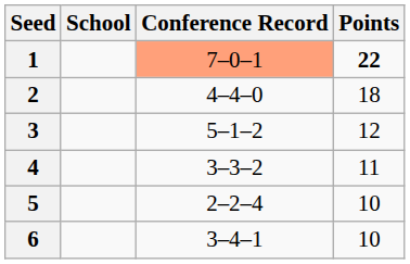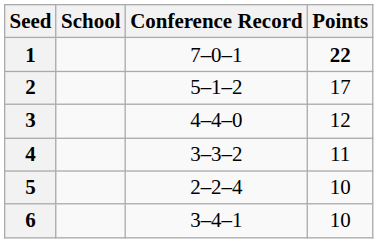 <table class="wikitable" style="text-align:center">
 <tr>
 <th>Seed</th>
 <th>School</th>
 <th>Conference Record</th>
 <th>Points</th>
 </tr>
 <tr>
 <th>1</th>
 <td></td>
-<td style="background: lightsalmon;">7–0–1</td>
+<td>7–0–1</td>
 <td><strong>22</strong></td>
 </tr>
 <tr>
 <th>2</th>
 <td></td>
-<td>4–4–0</td>
-<td>18</td>
+<td>5–1–2</td>
+<td>17</td>
 </tr>
 <tr>
 <th>3</th>
 <td></td>
-<td>5–1–2</td>
+<td>4–4–0</td>
 <td>12</td>
 </tr>
 <tr>
 <th>4</th>
 <td></td>
 <td>3–3–2</td>
 <td>11</td>
 </tr>
 <tr>
 <th>5</th>
 <td></td>
 <td>2–2–4</td>
 <td>10</td>
 </tr>
 <tr>
 <th>6</th>
 <td></td>
 <td>3–4–1</td>
 <td>10</td>
 </tr>
 </table>
